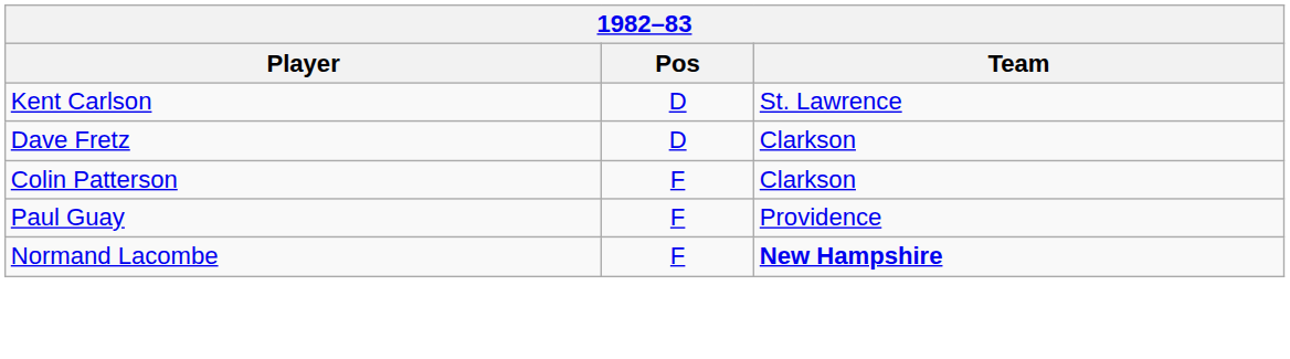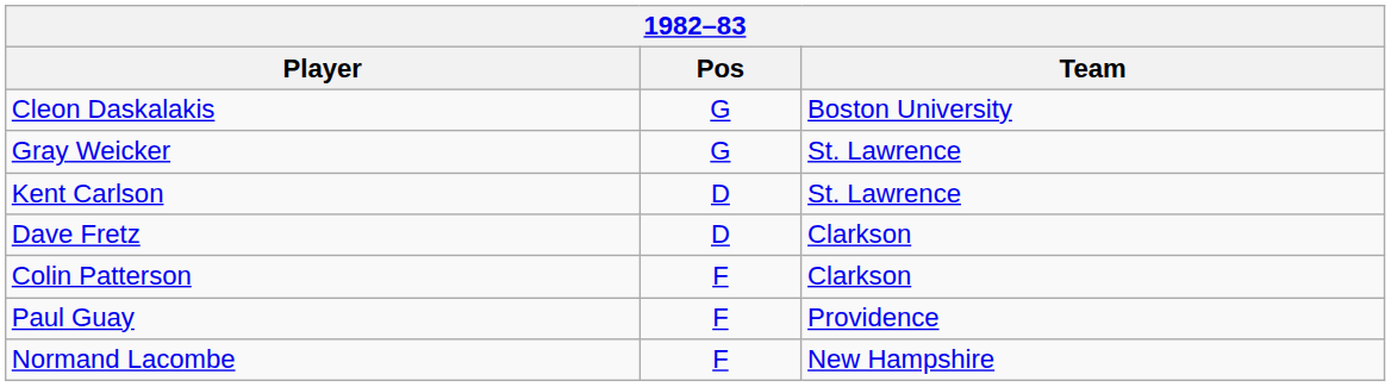 <table class="wikitable" width=95%>
 <tr>
 <th colspan=3><a href='#'>1982–83</a></th>
 </tr>
 <tr>
 <th>Player</th>
 <th>Pos</th>
 <th>Team</th>
+</tr>
+<tr>
+<td><a href='#'>Cleon Daskalakis</a></td>
+<td align=center><a href='#'>G</a></td>
+<td><a href='#'>Boston University</a></td>
+</tr>
+<tr>
+<td><a href='#'>Gray Weicker</a></td>
+<td align=center><a href='#'>G</a></td>
+<td><a href='#'>St. Lawrence</a></td>
 </tr>
 <tr>
 <td><a href='#'>Kent Carlson</a></td>
 <td align=center><a href='#'>D</a></td>
 <td><a href='#'>St. Lawrence</a></td>
 </tr>
 <tr>
 <td><a href='#'>Dave Fretz</a></td>
 <td align=center><a href='#'>D</a></td>
 <td><a href='#'>Clarkson</a></td>
 </tr>
 <tr>
 <td><a href='#'>Colin Patterson</a></td>
 <td align=center><a href='#'>F</a></td>
 <td><a href='#'>Clarkson</a></td>
 </tr>
 <tr>
 <td><a href='#'>Paul Guay</a></td>
 <td align=center><a href='#'>F</a></td>
 <td><a href='#'>Providence</a></td>
 </tr>
 <tr>
 <td><a href='#'>Normand Lacombe</a></td>
 <td align=center><a href='#'>F</a></td>
-<td><strong><a href='#'>New Hampshire</a></strong></td>
+<td><a href='#'>New Hampshire</a></td>
 </tr>
 </table>
